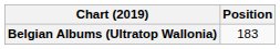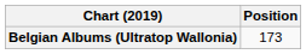 <table class="wikitable plainrowheaders" style="text-align:center">
 <tr>
 <th scope="col">Chart (2019)</th>
 <th scope="col">Position</th>
 </tr>
 <tr>
 <th scope="row">Belgian Albums (Ultratop Wallonia)</th>
-<td>183</td>
+<td>173</td>
 </tr>
 </table>
